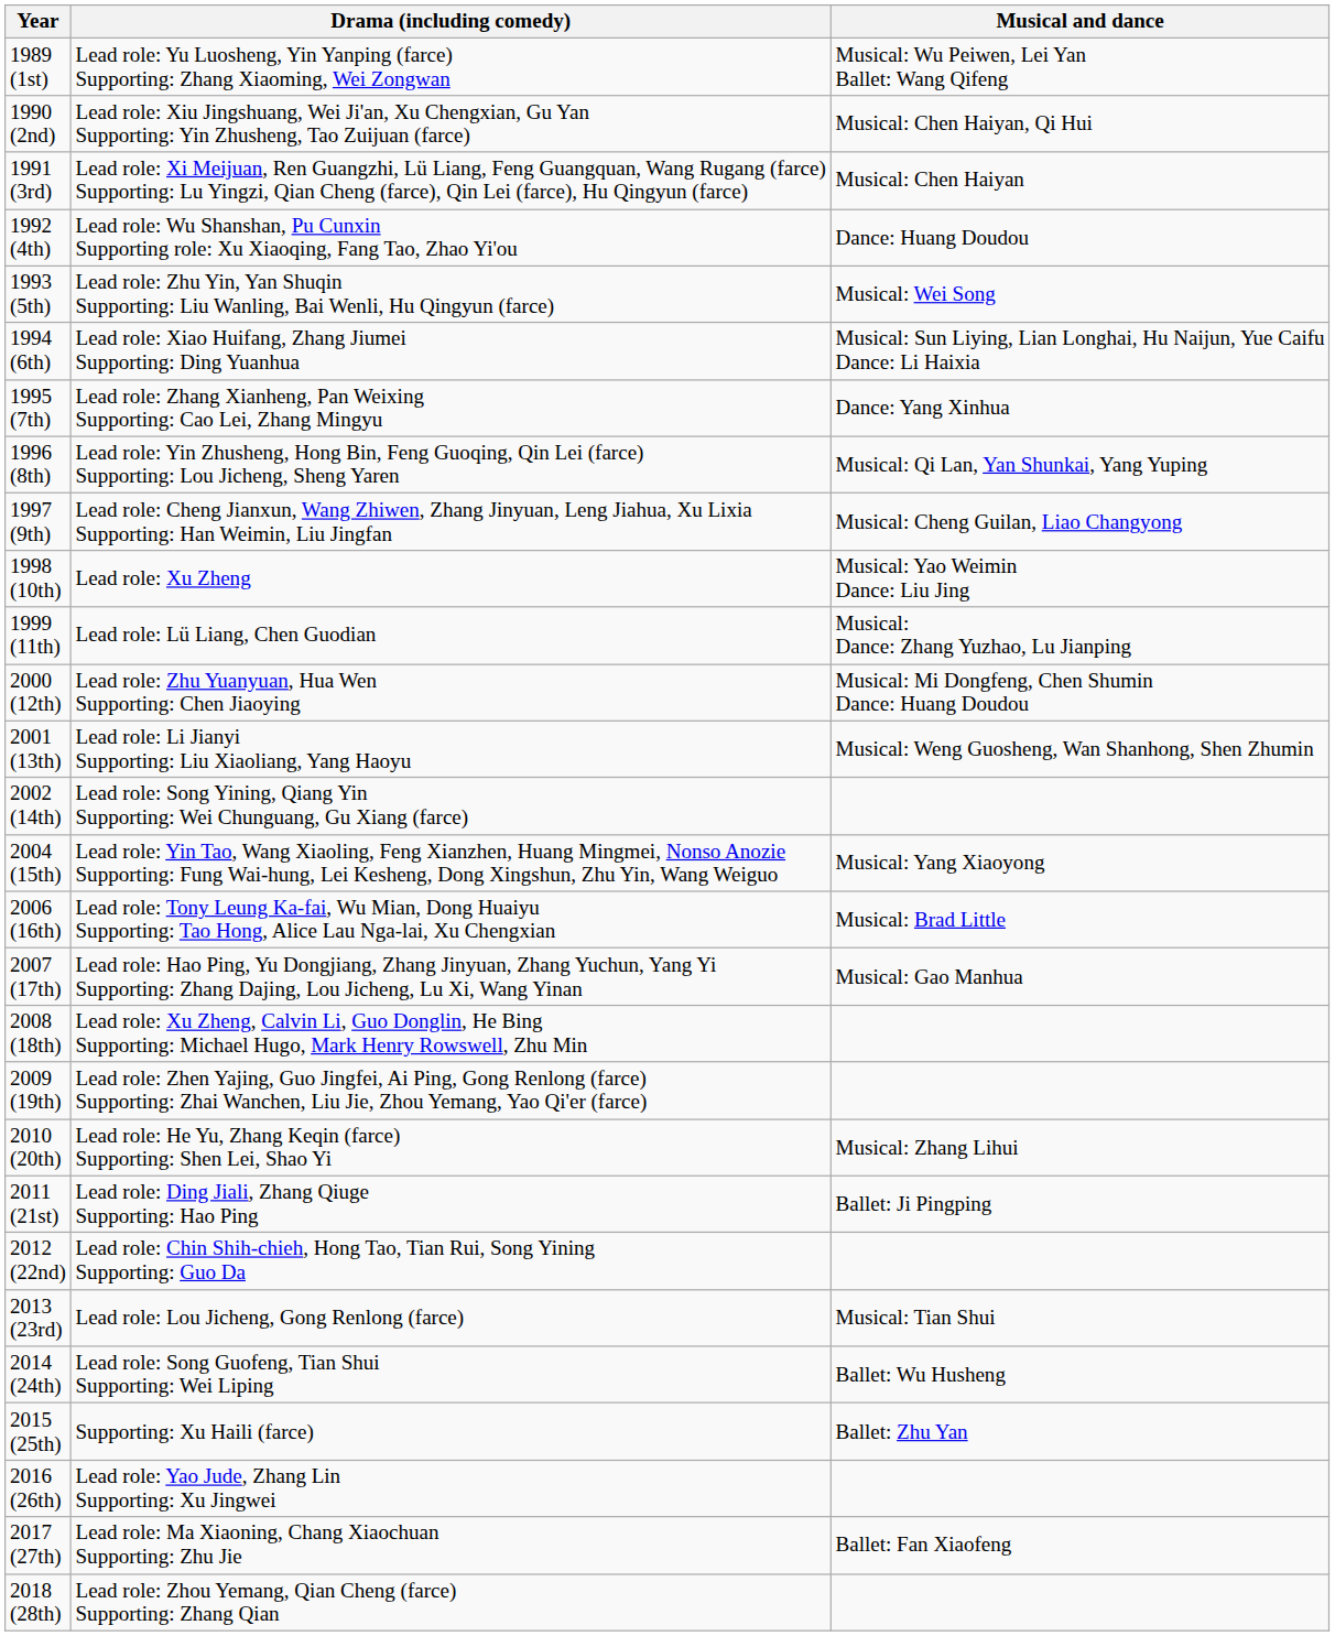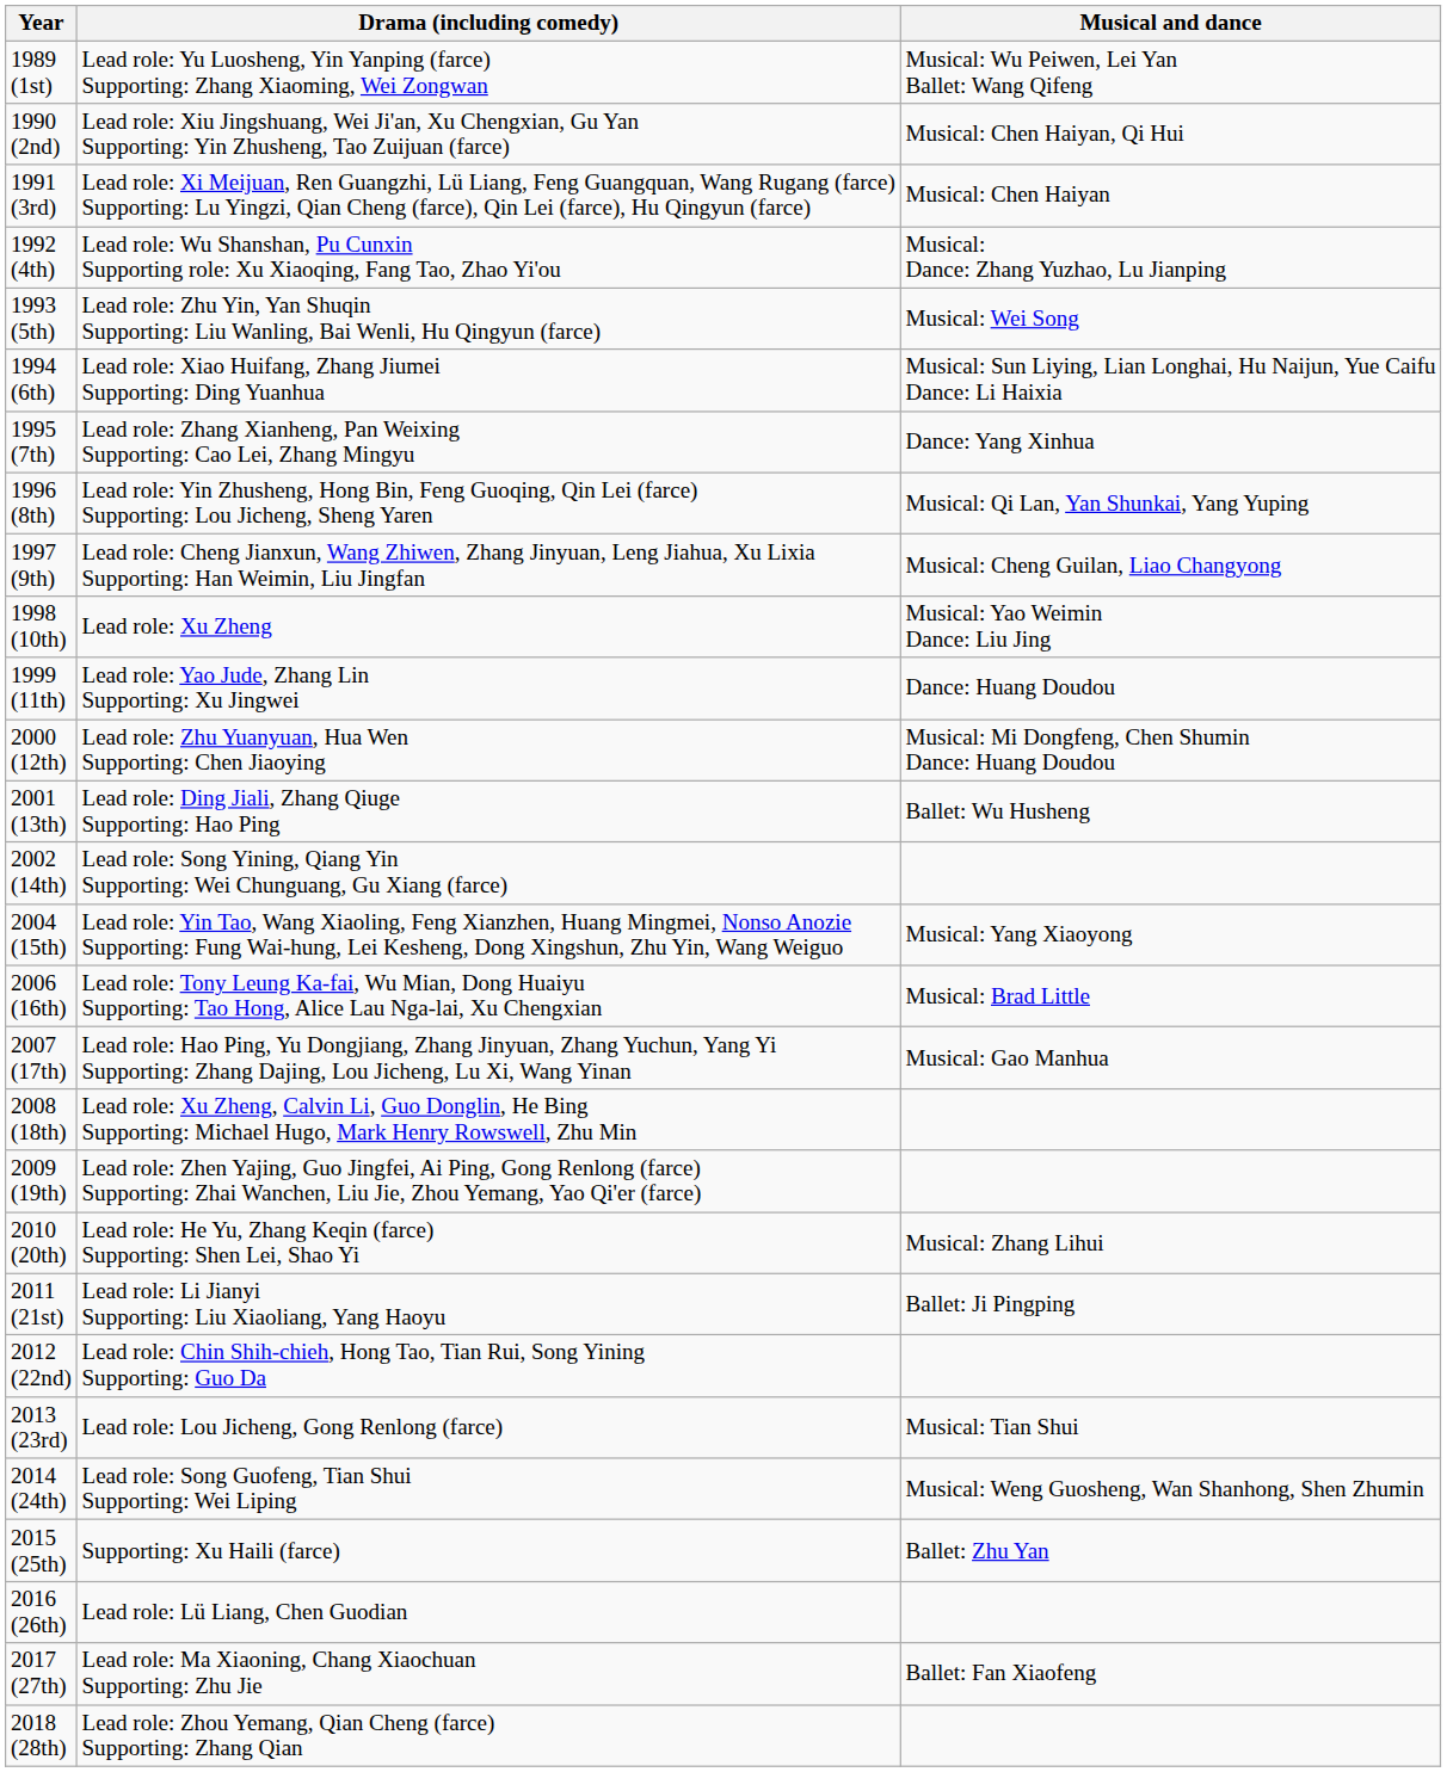 <table class="wikitable sortable">
 <tr>
 <th>Year</th>
 <th>Drama (including comedy)</th>
 <th>Musical and dance</th>
 </tr>
 <tr>
 <td>1989<br>(1st)</td>
 <td>Lead role: Yu Luosheng, Yin Yanping (farce)<br>Supporting: Zhang Xiaoming, <a href='#'>Wei Zongwan</a></td>
 <td>Musical: Wu Peiwen, Lei Yan<br>Ballet: Wang Qifeng</td>
 </tr>
 <tr>
 <td>1990<br>(2nd)</td>
 <td>Lead role: Xiu Jingshuang, Wei Ji'an, Xu Chengxian, Gu Yan<br>Supporting: Yin Zhusheng, Tao Zuijuan (farce)</td>
 <td>Musical: Chen Haiyan, Qi Hui</td>
 </tr>
 <tr>
 <td>1991<br>(3rd)</td>
 <td>Lead role: <a href='#'>Xi Meijuan</a>, Ren Guangzhi, Lü Liang, Feng Guangquan, Wang Rugang (farce)<br>Supporting: Lu Yingzi, Qian Cheng (farce), Qin Lei (farce), Hu Qingyun (farce)</td>
 <td>Musical: Chen Haiyan</td>
 </tr>
 <tr>
 <td>1992<br>(4th)</td>
 <td>Lead role: Wu Shanshan, <a href='#'>Pu Cunxin</a><br>Supporting role: Xu Xiaoqing, Fang Tao, Zhao Yi'ou</td>
-<td>Dance: Huang Doudou</td>
+<td>Musical: <br>Dance: Zhang Yuzhao, Lu Jianping</td>
 </tr>
 <tr>
 <td>1993<br>(5th)</td>
 <td>Lead role: Zhu Yin, Yan Shuqin<br>Supporting: Liu Wanling, Bai Wenli, Hu Qingyun (farce)</td>
 <td>Musical: <a href='#'>Wei Song</a></td>
 </tr>
 <tr>
 <td>1994<br>(6th)</td>
 <td>Lead role: Xiao Huifang, Zhang Jiumei<br>Supporting: Ding Yuanhua</td>
 <td>Musical: Sun Liying, Lian Longhai, Hu Naijun, Yue Caifu<br>Dance: Li Haixia</td>
 </tr>
 <tr>
 <td>1995<br>(7th)</td>
 <td>Lead role: Zhang Xianheng, Pan Weixing<br>Supporting: Cao Lei, Zhang Mingyu</td>
 <td>Dance: Yang Xinhua</td>
 </tr>
 <tr>
 <td>1996<br>(8th)</td>
 <td>Lead role: Yin Zhusheng, Hong Bin, Feng Guoqing, Qin Lei (farce)<br>Supporting: Lou Jicheng, Sheng Yaren</td>
 <td>Musical: Qi Lan, <a href='#'>Yan Shunkai</a>, Yang Yuping</td>
 </tr>
 <tr>
 <td>1997<br>(9th)</td>
 <td>Lead role: Cheng Jianxun, <a href='#'>Wang Zhiwen</a>, Zhang Jinyuan, Leng Jiahua, Xu Lixia<br>Supporting: Han Weimin, Liu Jingfan</td>
 <td>Musical: Cheng Guilan, <a href='#'>Liao Changyong</a></td>
 </tr>
 <tr>
 <td>1998<br>(10th)</td>
 <td>Lead role: <a href='#'>Xu Zheng</a></td>
 <td>Musical: Yao Weimin<br>Dance: Liu Jing</td>
 </tr>
 <tr>
 <td>1999<br>(11th)</td>
-<td>Lead role: Lü Liang, Chen Guodian</td>
-<td>Musical: <br>Dance: Zhang Yuzhao, Lu Jianping</td>
+<td>Lead role: <a href='#'>Yao Jude</a>, Zhang Lin<br>Supporting: Xu Jingwei</td>
+<td>Dance: Huang Doudou</td>
 </tr>
 <tr>
 <td>2000<br>(12th)</td>
 <td>Lead role: <a href='#'>Zhu Yuanyuan</a>, Hua Wen<br>Supporting: Chen Jiaoying</td>
 <td>Musical: Mi Dongfeng, Chen Shumin<br>Dance: Huang Doudou</td>
 </tr>
 <tr>
 <td>2001<br>(13th)</td>
-<td>Lead role: Li Jianyi<br>Supporting: Liu Xiaoliang, Yang Haoyu</td>
-<td>Musical: Weng Guosheng, Wan Shanhong, Shen Zhumin</td>
+<td>Lead role: <a href='#'>Ding Jiali</a>, Zhang Qiuge<br>Supporting: Hao Ping</td>
+<td>Ballet: Wu Husheng</td>
 </tr>
 <tr>
 <td>2002<br>(14th)</td>
 <td>Lead role: Song Yining, Qiang Yin<br>Supporting: Wei Chunguang, Gu Xiang (farce)</td>
 <td></td>
 </tr>
 <tr>
 <td>2004<br>(15th)</td>
 <td>Lead role: <a href='#'>Yin Tao</a>, Wang Xiaoling, Feng Xianzhen, Huang Mingmei, <a href='#'>Nonso Anozie</a><br>Supporting: Fung Wai-hung, Lei Kesheng, Dong Xingshun, Zhu Yin, Wang Weiguo</td>
 <td>Musical: Yang Xiaoyong</td>
 </tr>
 <tr>
 <td>2006<br>(16th)</td>
 <td>Lead role: <a href='#'>Tony Leung Ka-fai</a>, Wu Mian, Dong Huaiyu<br>Supporting: <a href='#'>Tao Hong</a>, Alice Lau Nga-lai, Xu Chengxian</td>
 <td>Musical: <a href='#'>Brad Little</a></td>
 </tr>
 <tr>
 <td>2007<br>(17th)</td>
 <td>Lead role: Hao Ping, Yu Dongjiang, Zhang Jinyuan, Zhang Yuchun, Yang Yi<br>Supporting: Zhang Dajing, Lou Jicheng, Lu Xi, Wang Yinan</td>
 <td>Musical: Gao Manhua</td>
 </tr>
 <tr>
 <td>2008<br>(18th)</td>
 <td>Lead role: <a href='#'>Xu Zheng</a>, <a href='#'>Calvin Li</a>, <a href='#'>Guo Donglin</a>, He Bing<br>Supporting: Michael Hugo, <a href='#'>Mark Henry Rowswell</a>, Zhu Min</td>
 </tr>
 <tr>
 <td>2009<br>(19th)</td>
 <td>Lead role: Zhen Yajing, Guo Jingfei, Ai Ping, Gong Renlong (farce)<br>Supporting: Zhai Wanchen, Liu Jie, Zhou Yemang, Yao Qi'er (farce)</td>
 <td></td>
 </tr>
 <tr>
 <td>2010<br>(20th)</td>
 <td>Lead role: He Yu, Zhang Keqin (farce)<br>Supporting: Shen Lei, Shao Yi</td>
 <td>Musical: Zhang Lihui</td>
 </tr>
 <tr>
 <td>2011<br>(21st)</td>
-<td>Lead role: <a href='#'>Ding Jiali</a>, Zhang Qiuge<br>Supporting: Hao Ping</td>
+<td>Lead role: Li Jianyi<br>Supporting: Liu Xiaoliang, Yang Haoyu</td>
 <td>Ballet: Ji Pingping</td>
 </tr>
 <tr>
 <td>2012<br>(22nd)</td>
 <td>Lead role: <a href='#'>Chin Shih-chieh</a>, Hong Tao, Tian Rui, Song Yining<br>Supporting: <a href='#'>Guo Da</a></td>
 </tr>
 <tr>
 <td>2013<br>(23rd)</td>
 <td>Lead role: Lou Jicheng, Gong Renlong (farce)</td>
 <td>Musical: Tian Shui</td>
 </tr>
 <tr>
 <td>2014<br>(24th)</td>
 <td>Lead role: Song Guofeng, Tian Shui<br>Supporting: Wei Liping</td>
-<td>Ballet: Wu Husheng</td>
+<td>Musical: Weng Guosheng, Wan Shanhong, Shen Zhumin</td>
 </tr>
 <tr>
 <td>2015<br>(25th)</td>
 <td>Supporting: Xu Haili (farce)</td>
 <td>Ballet: <a href='#'>Zhu Yan</a></td>
 </tr>
 <tr>
 <td>2016<br>(26th)</td>
-<td>Lead role: <a href='#'>Yao Jude</a>, Zhang Lin<br>Supporting: Xu Jingwei</td>
+<td>Lead role: Lü Liang, Chen Guodian</td>
 <td></td>
 </tr>
 <tr>
 <td>2017<br>(27th)</td>
 <td>Lead role: Ma Xiaoning, Chang Xiaochuan<br>Supporting: Zhu Jie</td>
 <td>Ballet: Fan Xiaofeng</td>
 </tr>
 <tr>
 <td>2018<br>(28th)</td>
 <td>Lead role: Zhou Yemang, Qian Cheng (farce)<br>Supporting: Zhang Qian</td>
 <td></td>
 </tr>
 </table>
